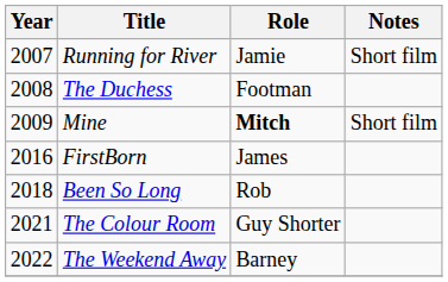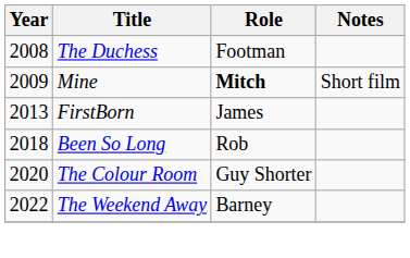 <table class="wikitable sortable">
 <tr>
 <th>Year</th>
 <th>Title</th>
 <th>Role</th>
 <th class="unsortable">Notes</th>
-</tr>
-<tr>
-<td>2007</td>
-<td><em>Running for River</em></td>
-<td>Jamie</td>
-<td>Short film</td>
 </tr>
 <tr>
 <td>2008</td>
 <td><em><a href='#'>The Duchess</a></em></td>
 <td>Footman</td>
 <td></td>
 </tr>
 <tr>
 <td>2009</td>
 <td><em>Mine</em></td>
 <td><strong>Mitch</strong></td>
 <td>Short film</td>
 </tr>
 <tr>
-<td>2016</td>
+<td>2013</td>
 <td><em>FirstBorn</em></td>
 <td>James</td>
 <td></td>
 </tr>
 <tr>
 <td>2018</td>
 <td><em><a href='#'>Been So Long</a></em></td>
 <td>Rob</td>
 <td></td>
 </tr>
 <tr>
-<td>2021</td>
+<td>2020</td>
 <td><em><a href='#'>The Colour Room</a></em></td>
 <td>Guy Shorter</td>
 <td></td>
 </tr>
 <tr>
 <td>2022</td>
 <td><em><a href='#'>The Weekend Away</a></em></td>
 <td>Barney</td>
 <td></td>
 </tr>
 <tr>
 </tr>
 </table>
